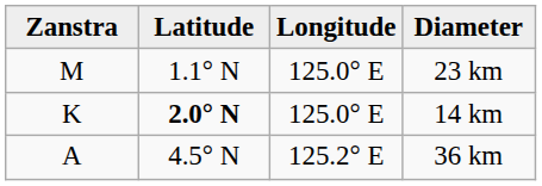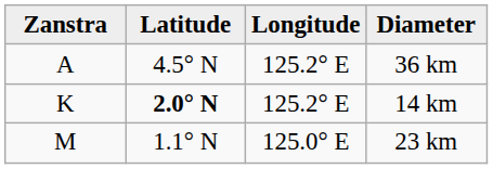 <table class="wikitable">
 <tr>
 <th width="25%" style="background:#eeeeee;">Zanstra</th>
 <th width="25%" style="background:#eeeeee;">Latitude</th>
 <th width="25%" style="background:#eeeeee;">Longitude</th>
 <th width="25%" style="background:#eeeeee;">Diameter</th>
 </tr>
 <tr>
+<td align="center">A</td>
+<td align="center">4.5° N</td>
+<td align="center">125.2° E</td>
+<td align="center">36 km</td>
+</tr>
+<tr>
+<td align="center">K</td>
+<td align="center"><strong>2.0° N</strong></td>
+<td align="center">125.2° E</td>
+<td align="center">14 km</td>
+</tr>
+<tr>
 <td align="center">M</td>
 <td align="center">1.1° N</td>
 <td align="center">125.0° E</td>
 <td align="center">23 km</td>
 </tr>
-<tr>
-<td align="center">K</td>
-<td align="center"><strong>2.0° N</strong></td>
-<td align="center">125.0° E</td>
-<td align="center">14 km</td>
-</tr>
-<tr>
-<td align="center">A</td>
-<td align="center">4.5° N</td>
-<td align="center">125.2° E</td>
-<td align="center">36 km</td>
-</tr>
 </table>
